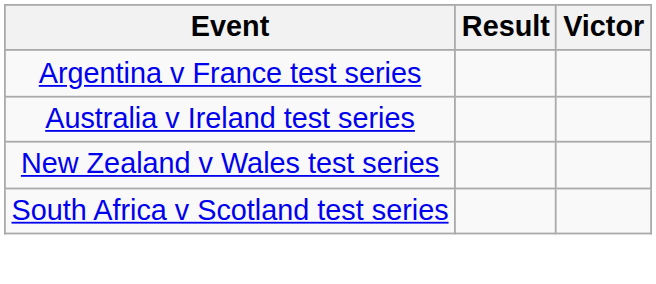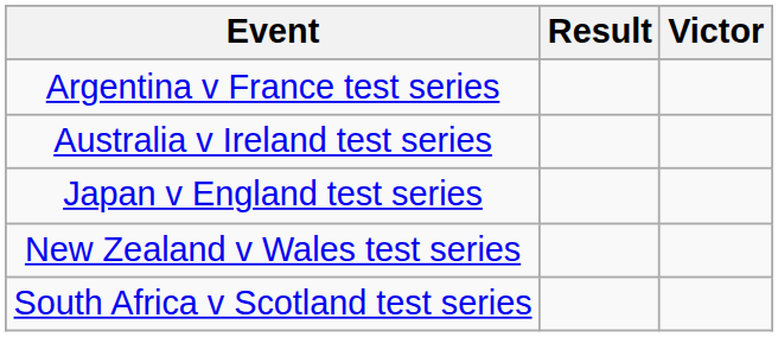 <table class="wikitable" style="text-align:center">
 <tr>
 <th style="width=320">Event</th>
 <th style="width=70">Result</th>
 <th style="width=100">Victor</th>
 </tr>
 <tr>
 <td><a href='#'>Argentina v France test series</a></td>
 <td></td>
 <td></td>
 </tr>
 <tr>
 <td><a href='#'>Australia v Ireland test series</a></td>
 <td></td>
 <td></td>
 </tr>
 <tr>
+<td><a href='#'>Japan v England test series</a></td>
+<td></td>
+<td></td>
+</tr>
+<tr>
 <td><a href='#'>New Zealand v Wales test series</a></td>
 <td></td>
 <td></td>
 </tr>
 <tr>
 <td><a href='#'>South Africa v Scotland test series</a></td>
 <td></td>
 <td></td>
 </tr>
 </table>
